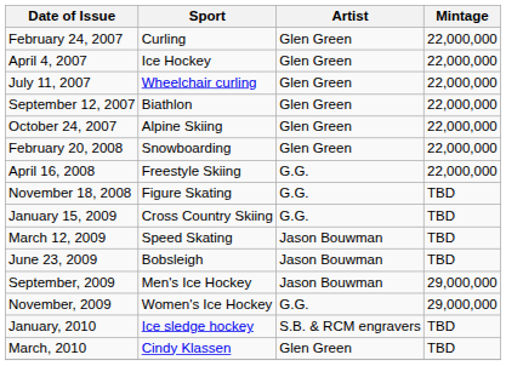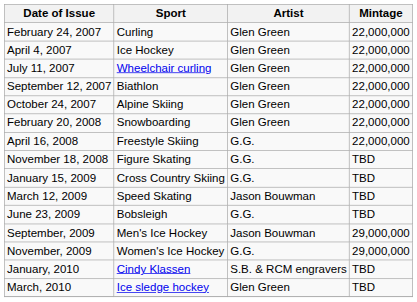 <table class="wikitable">
 <tr>
 <th>Date of Issue</th>
 <th>Sport</th>
 <th>Artist</th>
 <th>Mintage</th>
 </tr>
 <tr>
 <td>February 24, 2007</td>
 <td>Curling</td>
 <td>Glen Green</td>
 <td>22,000,000</td>
 </tr>
 <tr>
 <td>April 4, 2007</td>
 <td>Ice Hockey</td>
 <td>Glen Green</td>
 <td>22,000,000</td>
 </tr>
 <tr>
 <td>July 11, 2007</td>
 <td><a href='#'>Wheelchair curling</a></td>
 <td>Glen Green</td>
 <td>22,000,000</td>
 </tr>
 <tr>
 <td>September 12, 2007</td>
 <td>Biathlon</td>
 <td>Glen Green</td>
 <td>22,000,000</td>
 </tr>
 <tr>
 <td>October 24, 2007</td>
 <td>Alpine Skiing</td>
 <td>Glen Green</td>
 <td>22,000,000</td>
 </tr>
 <tr>
 <td>February 20, 2008</td>
 <td>Snowboarding</td>
 <td>Glen Green</td>
 <td>22,000,000</td>
 </tr>
 <tr>
 <td>April 16, 2008</td>
 <td>Freestyle Skiing</td>
 <td>G.G.</td>
 <td>22,000,000</td>
 </tr>
 <tr>
 <td>November 18, 2008</td>
 <td>Figure Skating</td>
 <td>G.G.</td>
 <td>TBD</td>
 </tr>
 <tr>
 <td>January 15, 2009</td>
 <td>Cross Country Skiing</td>
 <td>G.G.</td>
 <td>TBD</td>
 </tr>
 <tr>
 <td>March 12, 2009</td>
 <td>Speed Skating</td>
 <td>Jason Bouwman</td>
 <td>TBD</td>
 </tr>
 <tr>
 <td>June 23, 2009</td>
 <td>Bobsleigh</td>
-<td>Jason Bouwman</td>
+<td>G.G.</td>
 <td>TBD</td>
 </tr>
 <tr>
 <td>September, 2009</td>
 <td>Men's Ice Hockey</td>
 <td>Jason Bouwman</td>
 <td>29,000,000</td>
 </tr>
 <tr>
 <td>November, 2009</td>
 <td>Women's Ice Hockey</td>
 <td>G.G.</td>
 <td>29,000,000</td>
 </tr>
 <tr>
 <td>January, 2010</td>
-<td><a href='#'>Ice sledge hockey</a></td>
+<td><a href='#'>Cindy Klassen</a></td>
 <td>S.B. & RCM engravers</td>
 <td>TBD</td>
 </tr>
 <tr>
 <td>March, 2010</td>
-<td><a href='#'>Cindy Klassen</a></td>
+<td><a href='#'>Ice sledge hockey</a></td>
 <td>Glen Green</td>
 <td>TBD</td>
 </tr>
 <tr>
 </tr>
 </table>
